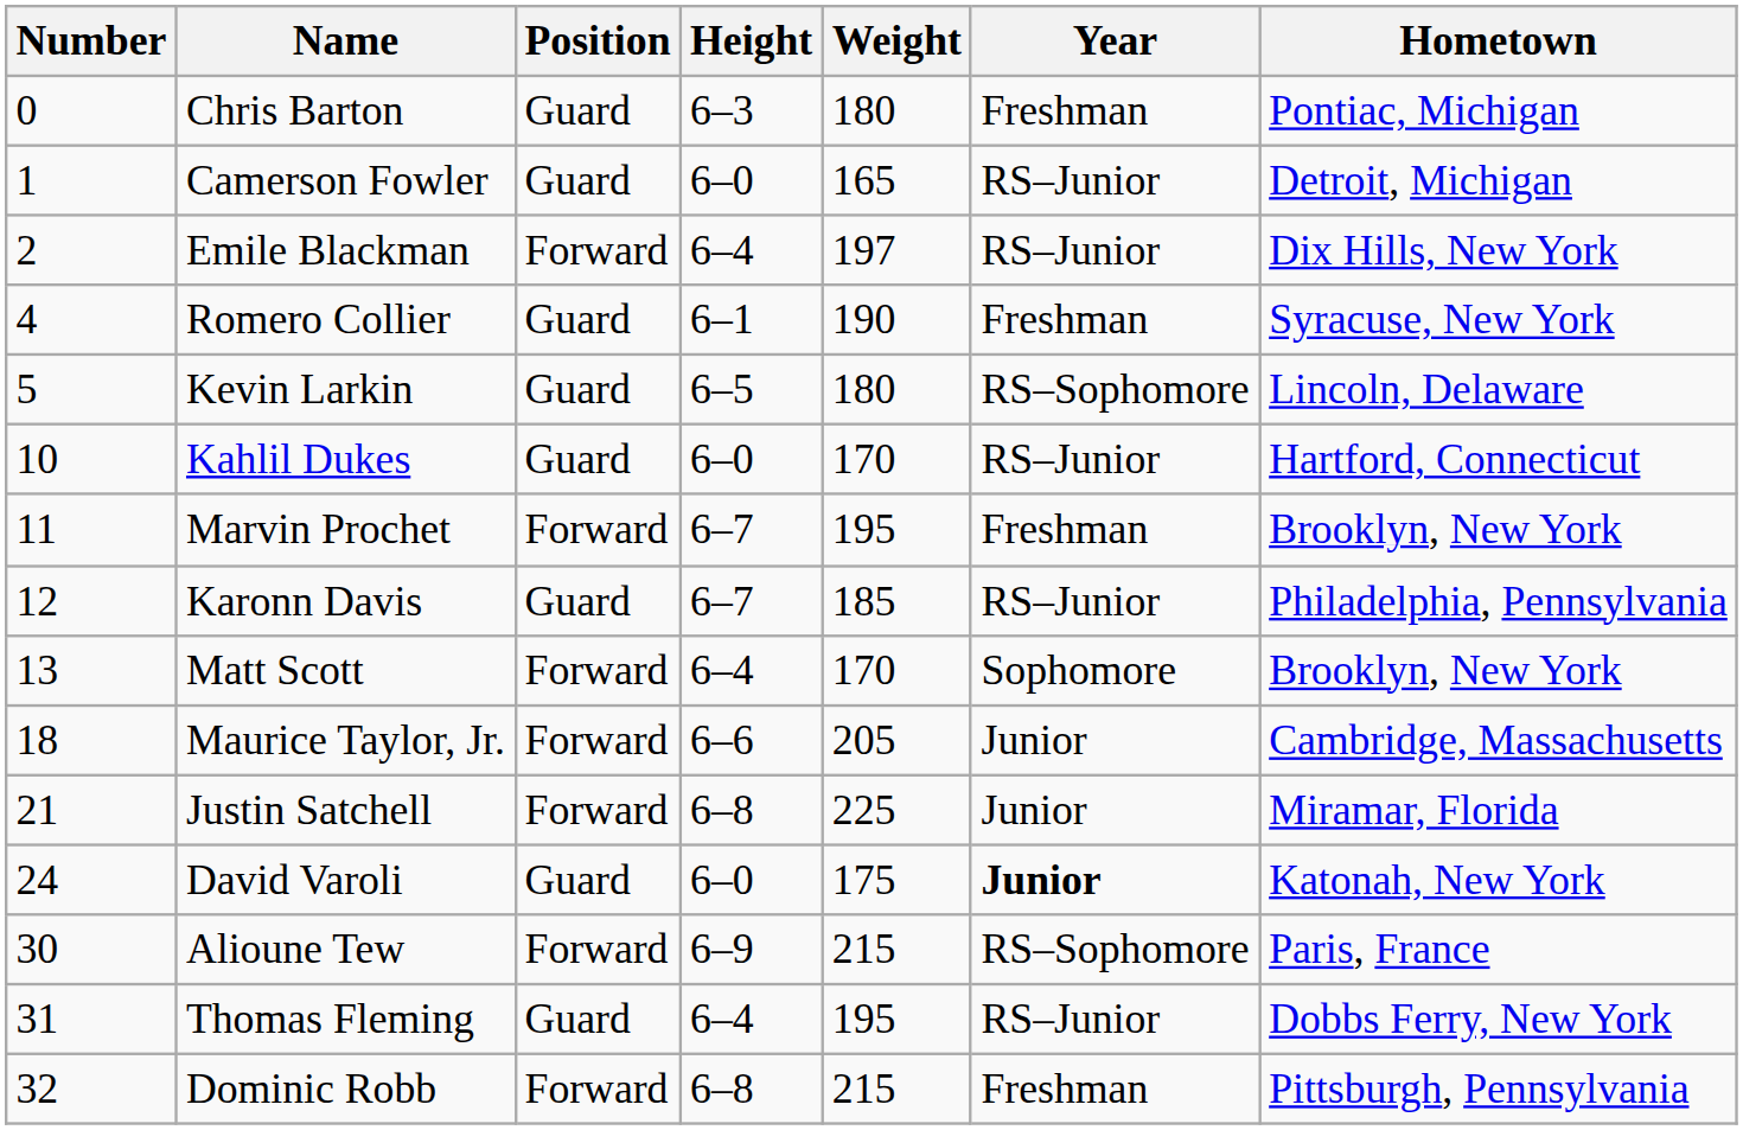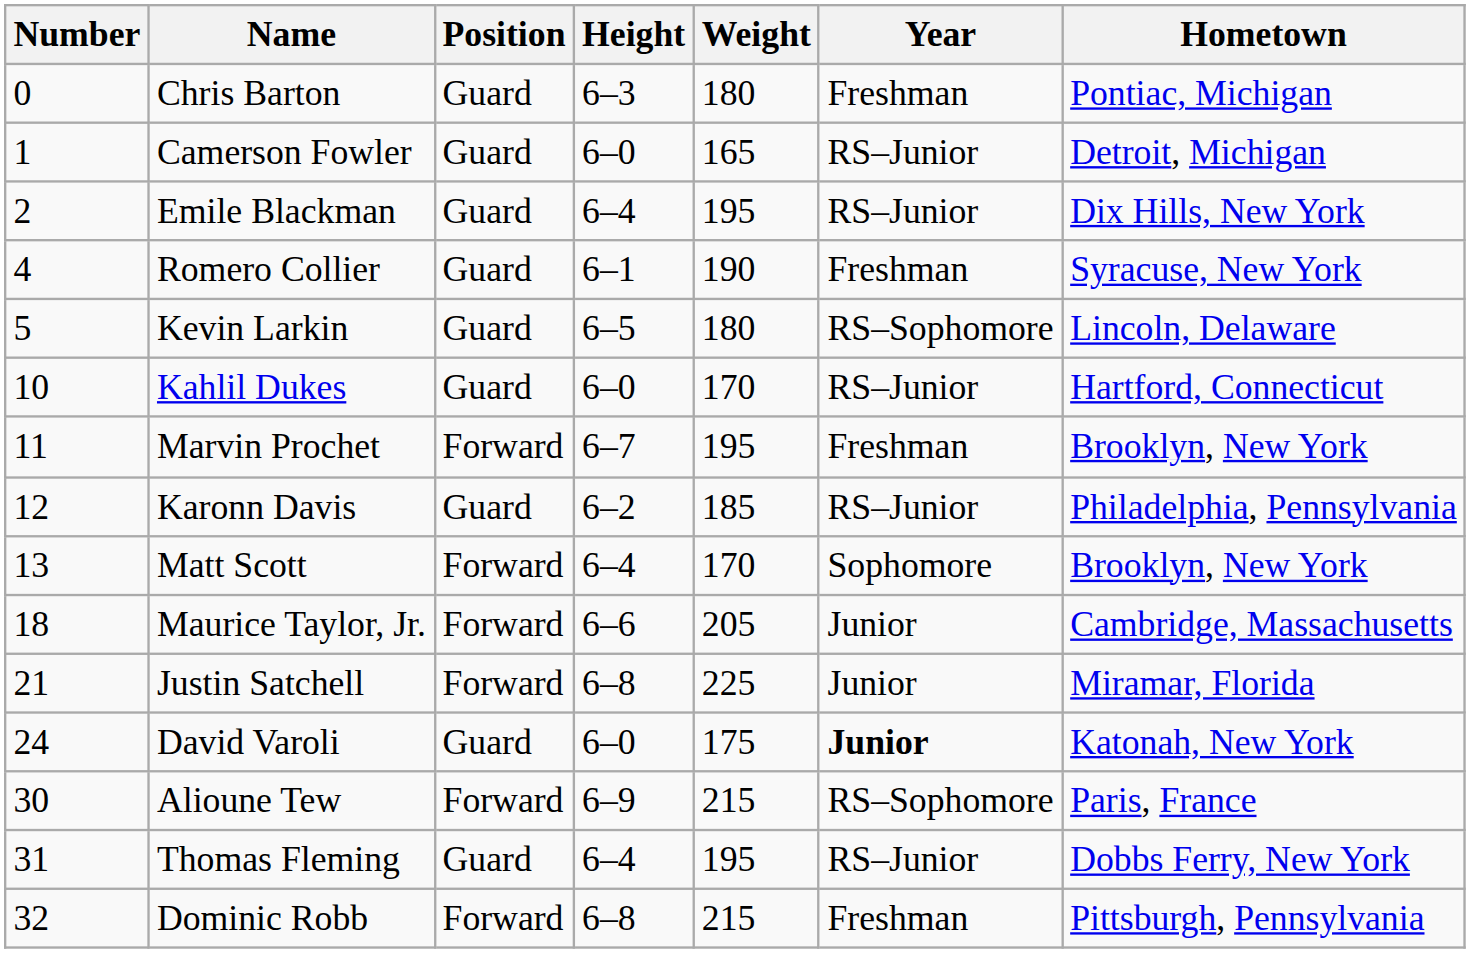 <table class="wikitable sortable" style="font-size: 95%;">
 <tr>
 <th>Number</th>
 <th>Name</th>
 <th>Position</th>
 <th>Height</th>
 <th>Weight</th>
 <th>Year</th>
 <th>Hometown</th>
 </tr>
 <tr>
 <td>0</td>
 <td>Chris Barton</td>
 <td>Guard</td>
 <td>6–3</td>
 <td>180</td>
 <td>Freshman</td>
 <td><a href='#'>Pontiac, Michigan</a></td>
 </tr>
 <tr>
 <td>1</td>
 <td>Camerson Fowler</td>
 <td>Guard</td>
 <td>6–0</td>
 <td>165</td>
 <td>RS–Junior</td>
 <td><a href='#'>Detroit</a>, <a href='#'>Michigan</a></td>
 </tr>
 <tr>
 <td>2</td>
 <td>Emile Blackman</td>
-<td>Forward</td>
+<td>Guard</td>
 <td>6–4</td>
-<td>197</td>
+<td>195</td>
 <td>RS–Junior</td>
 <td><a href='#'>Dix Hills, New York</a></td>
 </tr>
 <tr>
 <td>4</td>
 <td>Romero Collier</td>
 <td>Guard</td>
 <td>6–1</td>
 <td>190</td>
 <td>Freshman</td>
 <td><a href='#'>Syracuse, New York</a></td>
 </tr>
 <tr>
 <td>5</td>
 <td>Kevin Larkin</td>
 <td>Guard</td>
 <td>6–5</td>
 <td>180</td>
 <td>RS–Sophomore</td>
 <td><a href='#'>Lincoln, Delaware</a></td>
 </tr>
 <tr>
 <td>10</td>
 <td><a href='#'>Kahlil Dukes</a></td>
 <td>Guard</td>
 <td>6–0</td>
 <td>170</td>
 <td>RS–Junior</td>
 <td><a href='#'>Hartford, Connecticut</a></td>
 </tr>
 <tr>
 <td>11</td>
 <td>Marvin Prochet</td>
 <td>Forward</td>
 <td>6–7</td>
 <td>195</td>
 <td>Freshman</td>
 <td><a href='#'>Brooklyn</a>, <a href='#'>New York</a></td>
 </tr>
 <tr>
 <td>12</td>
 <td>Karonn Davis</td>
 <td>Guard</td>
-<td>6–7</td>
+<td>6–2</td>
 <td>185</td>
 <td>RS–Junior</td>
 <td><a href='#'>Philadelphia</a>, <a href='#'>Pennsylvania</a></td>
 </tr>
 <tr>
 <td>13</td>
 <td>Matt Scott</td>
 <td>Forward</td>
 <td>6–4</td>
 <td>170</td>
 <td>Sophomore</td>
 <td><a href='#'>Brooklyn</a>, <a href='#'>New York</a></td>
 </tr>
 <tr>
 <td>18</td>
 <td>Maurice Taylor, Jr.</td>
 <td>Forward</td>
 <td>6–6</td>
 <td>205</td>
 <td>Junior</td>
 <td><a href='#'>Cambridge, Massachusetts</a></td>
 </tr>
 <tr>
 <td>21</td>
 <td>Justin Satchell</td>
 <td>Forward</td>
 <td>6–8</td>
 <td>225</td>
 <td>Junior</td>
 <td><a href='#'>Miramar, Florida</a></td>
 </tr>
 <tr>
 <td>24</td>
 <td>David Varoli</td>
 <td>Guard</td>
 <td>6–0</td>
 <td>175</td>
 <td><strong>Junior</strong></td>
 <td><a href='#'>Katonah, New York</a></td>
 </tr>
 <tr>
 <td>30</td>
 <td>Alioune Tew</td>
 <td>Forward</td>
 <td>6–9</td>
 <td>215</td>
 <td>RS–Sophomore</td>
 <td><a href='#'>Paris</a>, <a href='#'>France</a></td>
 </tr>
 <tr>
 <td>31</td>
 <td>Thomas Fleming</td>
 <td>Guard</td>
 <td>6–4</td>
 <td>195</td>
 <td>RS–Junior</td>
 <td><a href='#'>Dobbs Ferry, New York</a></td>
 </tr>
 <tr>
 <td>32</td>
 <td>Dominic Robb</td>
 <td>Forward</td>
 <td>6–8</td>
 <td>215</td>
 <td>Freshman</td>
 <td><a href='#'>Pittsburgh</a>, <a href='#'>Pennsylvania</a></td>
 </tr>
 </table>
